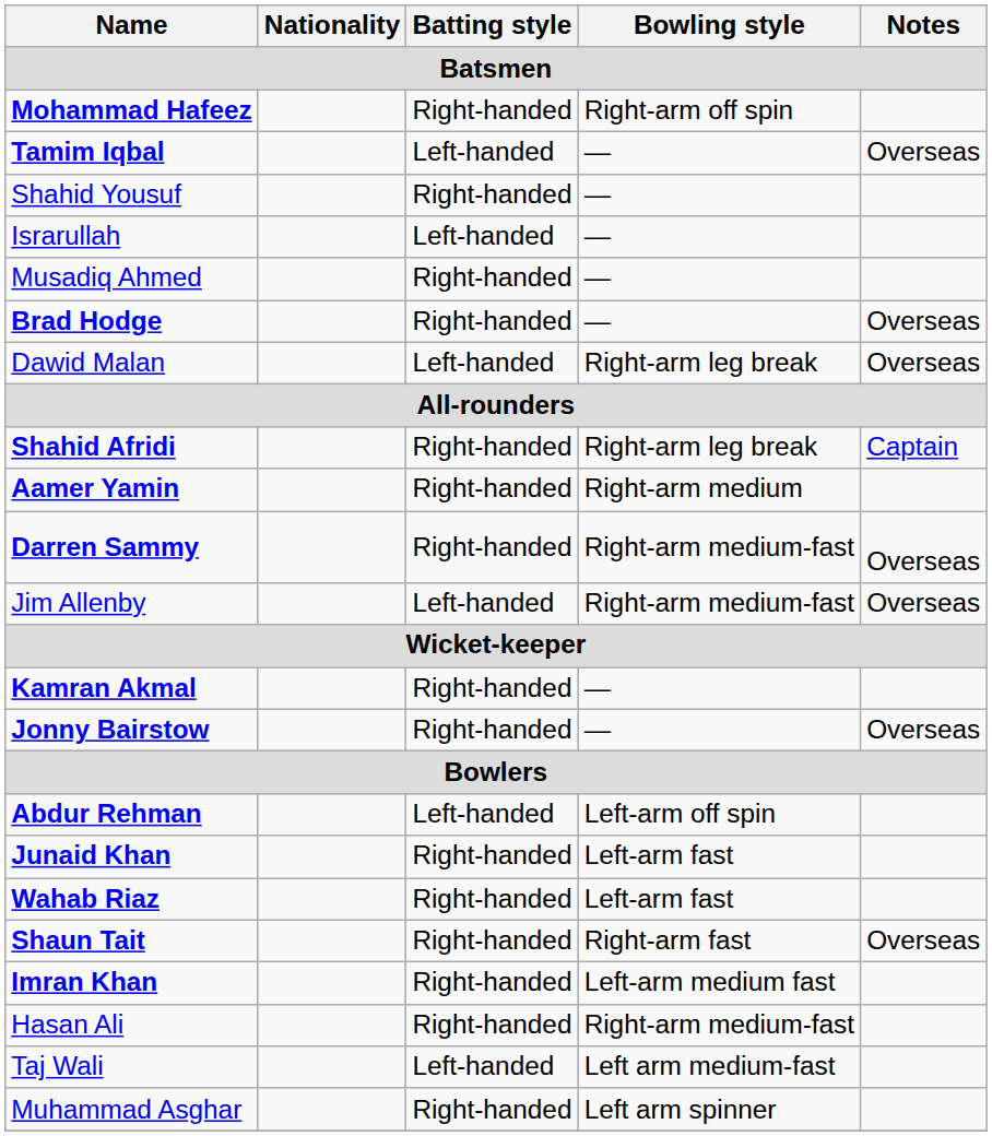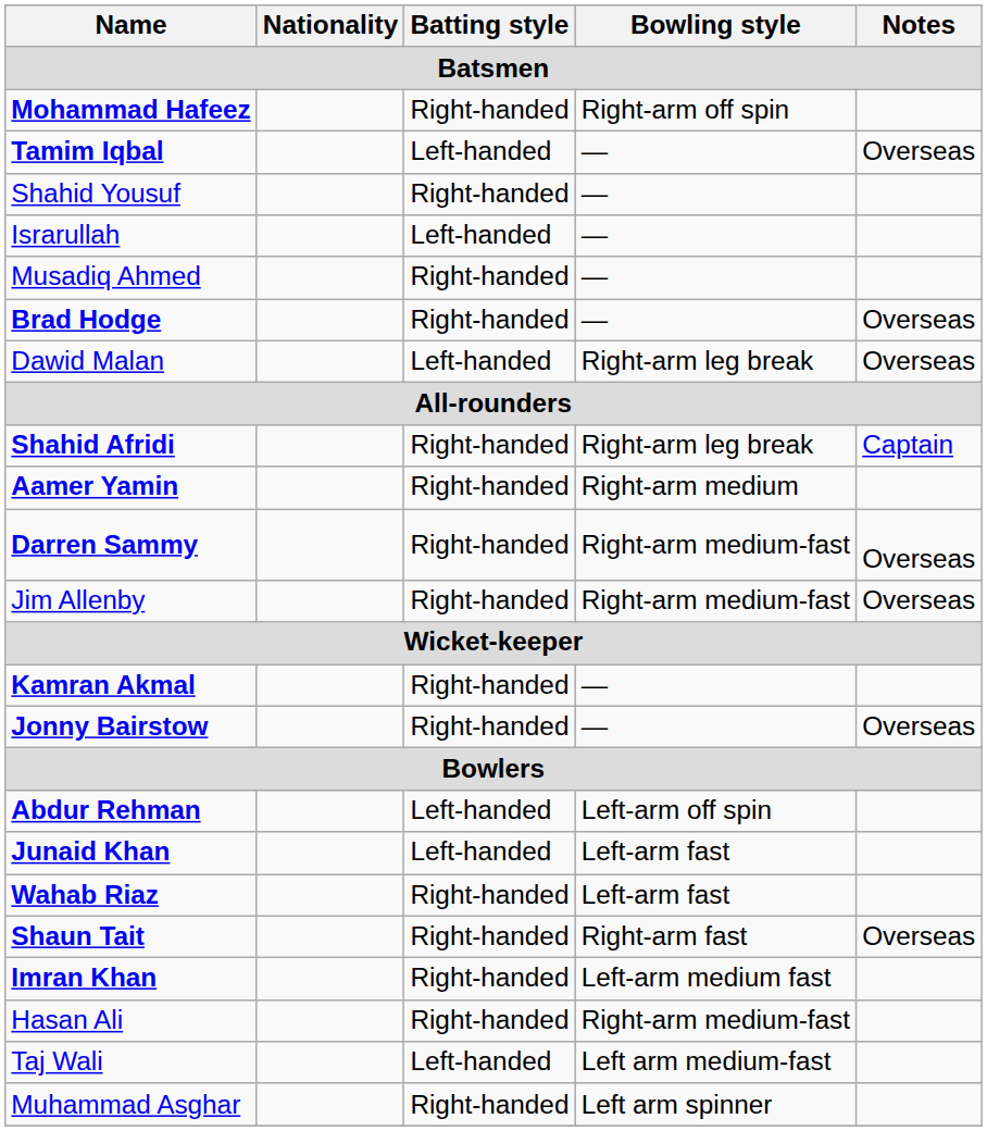 <table class="wikitable">
 <tr>
 <th>Name</th>
 <th>Nationality</th>
 <th>Batting style</th>
 <th>Bowling style</th>
 <th>Notes</th>
 </tr>
 <tr>
 <th colspan="7"  style="background:#dcdcdc; text-align:center;">Batsmen</th>
 </tr>
 <tr>
 <td><strong><a href='#'>Mohammad Hafeez</a></strong></td>
 <td></td>
 <td>Right-handed</td>
 <td>Right-arm off spin</td>
 <td></td>
 </tr>
 <tr>
 <td><strong><a href='#'>Tamim Iqbal</a></strong></td>
 <td></td>
 <td>Left-handed</td>
 <td>—</td>
 <td>Overseas</td>
 </tr>
 <tr>
 <td><a href='#'>Shahid Yousuf</a></td>
 <td></td>
 <td>Right-handed</td>
 <td>—</td>
 <td></td>
 </tr>
 <tr>
 <td><a href='#'>Israrullah</a></td>
 <td></td>
 <td>Left-handed</td>
 <td>—</td>
 <td></td>
 </tr>
 <tr>
 <td><a href='#'>Musadiq Ahmed</a></td>
 <td></td>
 <td>Right-handed</td>
 <td>—</td>
 <td></td>
 </tr>
 <tr>
 <td><strong><a href='#'>Brad Hodge</a></strong></td>
 <td></td>
 <td>Right-handed</td>
 <td>—</td>
 <td>Overseas</td>
 </tr>
 <tr>
 <td><a href='#'>Dawid Malan</a></td>
 <td></td>
 <td>Left-handed</td>
 <td>Right-arm leg break</td>
 <td>Overseas</td>
 </tr>
 <tr>
 <th colspan="7"  style="background:#dcdcdc; text-align:center;">All-rounders</th>
 </tr>
 <tr>
 <td><strong><a href='#'>Shahid Afridi</a></strong></td>
 <td></td>
 <td>Right-handed</td>
 <td>Right-arm leg break</td>
 <td><a href='#'>Captain</a></td>
 </tr>
 <tr>
 <td><strong><a href='#'>Aamer Yamin</a></strong></td>
 <td></td>
 <td>Right-handed</td>
 <td>Right-arm medium</td>
 <td></td>
 </tr>
 <tr>
 <td><strong><a href='#'>Darren Sammy</a></strong></td>
 <td></td>
 <td>Right-handed</td>
 <td>Right-arm medium-fast</td>
 <td><br>Overseas</td>
 </tr>
 <tr>
 <td><a href='#'>Jim Allenby</a></td>
 <td></td>
-<td>Left-handed</td>
+<td>Right-handed</td>
 <td>Right-arm medium-fast</td>
 <td>Overseas</td>
 </tr>
 <tr>
 <th colspan="7"  style="background:#dcdcdc; text-align:center;">Wicket-keeper</th>
 </tr>
 <tr>
 <td><strong><a href='#'>Kamran Akmal</a></strong></td>
 <td></td>
 <td>Right-handed</td>
 <td>—</td>
 <td></td>
 </tr>
 <tr>
 <td><strong><a href='#'>Jonny Bairstow</a></strong></td>
 <td></td>
 <td>Right-handed</td>
 <td>—</td>
 <td>Overseas</td>
 </tr>
 <tr>
 <th colspan="7"  style="background:#dcdcdc; text-align:center;">Bowlers</th>
 </tr>
 <tr>
 <td><strong><a href='#'>Abdur Rehman</a></strong></td>
 <td></td>
 <td>Left-handed</td>
 <td>Left-arm off spin</td>
 <td></td>
 </tr>
 <tr>
 <td><strong><a href='#'>Junaid Khan</a></strong></td>
 <td></td>
-<td>Right-handed</td>
+<td>Left-handed</td>
 <td>Left-arm fast</td>
 <td></td>
 </tr>
 <tr>
 <td><strong><a href='#'>Wahab Riaz</a></strong></td>
 <td></td>
 <td>Right-handed</td>
 <td>Left-arm fast</td>
 <td></td>
 </tr>
 <tr>
 <td><strong><a href='#'>Shaun Tait</a></strong></td>
 <td></td>
 <td>Right-handed</td>
 <td>Right-arm fast</td>
 <td>Overseas</td>
 </tr>
 <tr>
 <td><strong><a href='#'>Imran Khan</a></strong></td>
 <td></td>
 <td>Right-handed</td>
 <td>Left-arm medium fast</td>
 <td></td>
 </tr>
 <tr>
 <td><a href='#'>Hasan Ali</a></td>
 <td></td>
 <td>Right-handed</td>
 <td>Right-arm medium-fast</td>
 <td></td>
 </tr>
 <tr>
 <td><a href='#'>Taj Wali</a></td>
 <td></td>
 <td>Left-handed</td>
 <td>Left arm medium-fast</td>
 <td></td>
 </tr>
 <tr>
 <td><a href='#'>Muhammad Asghar</a></td>
 <td></td>
 <td>Right-handed</td>
 <td>Left arm spinner</td>
 <td></td>
 </tr>
 <tr>
 </tr>
 </table>
